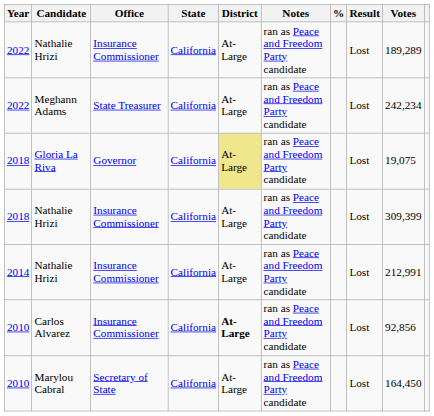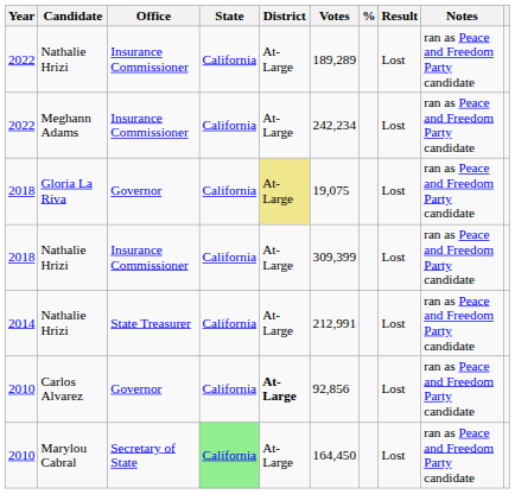 <table class="wikitable sortable" style="font-size:100%">
 <tr>
 <th>Year</th>
 <th>Candidate</th>
 <th>Office</th>
 <th>State</th>
 <th>District</th>
-<th>Notes</th>
+<th>Votes</th>
 <th>%</th>
 <th>Result</th>
-<th>Votes</th>
+<th>Notes</th>
 <th></th>
 </tr>
 <tr>
 <td><a href='#'>2022</a></td>
 <td>Nathalie Hrizi</td>
 <td><a href='#'>Insurance Commissioner</a></td>
 <td><a href='#'>California</a></td>
 <td>At-Large</td>
-<td>ran as <a href='#'>Peace and Freedom Party</a> candidate</td>
+<td>189,289</td>
 <td></td>
 <td> Lost</td>
-<td>189,289</td>
+<td>ran as <a href='#'>Peace and Freedom Party</a> candidate</td>
 <td></td>
 </tr>
 <tr>
 <td><a href='#'>2022</a></td>
 <td>Meghann Adams</td>
-<td><a href='#'>State Treasurer</a></td>
+<td><a href='#'>Insurance Commissioner</a></td>
 <td><a href='#'>California</a></td>
 <td>At-Large</td>
-<td>ran as <a href='#'>Peace and Freedom Party</a> candidate</td>
+<td>242,234</td>
 <td></td>
 <td> Lost</td>
-<td>242,234</td>
+<td>ran as <a href='#'>Peace and Freedom Party</a> candidate</td>
 <td></td>
 </tr>
 <tr>
 <td><a href='#'>2018</a></td>
 <td><a href='#'>Gloria La Riva</a></td>
 <td><a href='#'>Governor</a></td>
 <td><a href='#'>California</a></td>
 <td style="background: khaki;">At-Large</td>
-<td>ran as <a href='#'>Peace and Freedom Party</a> candidate</td>
+<td>19,075</td>
 <td></td>
 <td> Lost</td>
-<td>19,075</td>
+<td>ran as <a href='#'>Peace and Freedom Party</a> candidate</td>
 <td></td>
 </tr>
 <tr>
 <td><a href='#'>2018</a></td>
 <td>Nathalie Hrizi</td>
 <td><a href='#'>Insurance Commissioner</a></td>
 <td><a href='#'>California</a></td>
 <td>At-Large</td>
-<td>ran as <a href='#'>Peace and Freedom Party</a> candidate</td>
+<td>309,399</td>
 <td></td>
 <td> Lost</td>
-<td>309,399</td>
+<td>ran as <a href='#'>Peace and Freedom Party</a> candidate</td>
 <td></td>
 </tr>
 <tr>
 <td><a href='#'>2014</a></td>
 <td>Nathalie Hrizi</td>
-<td><a href='#'>Insurance Commissioner</a></td>
+<td><a href='#'>State Treasurer</a></td>
 <td><a href='#'>California</a></td>
 <td>At-Large</td>
-<td>ran as <a href='#'>Peace and Freedom Party</a> candidate</td>
+<td>212,991</td>
 <td></td>
 <td> Lost</td>
-<td>212,991</td>
+<td>ran as <a href='#'>Peace and Freedom Party</a> candidate</td>
 <td></td>
 </tr>
 <tr>
 <td><a href='#'>2010</a></td>
 <td>Carlos Alvarez</td>
-<td><a href='#'>Insurance Commissioner</a></td>
+<td><a href='#'>Governor</a></td>
 <td><a href='#'>California</a></td>
 <td><strong>At-Large</strong></td>
-<td>ran as <a href='#'>Peace and Freedom Party</a> candidate</td>
+<td>92,856</td>
 <td></td>
 <td> Lost</td>
-<td>92,856</td>
+<td>ran as <a href='#'>Peace and Freedom Party</a> candidate</td>
 <td></td>
 </tr>
 <tr>
 <td><a href='#'>2010</a></td>
 <td>Marylou Cabral</td>
 <td><a href='#'>Secretary of State</a></td>
-<td><a href='#'>California</a></td>
+<td style="background: lightgreen;"><a href='#'>California</a></td>
 <td>At-Large</td>
-<td>ran as <a href='#'>Peace and Freedom Party</a> candidate</td>
+<td>164,450</td>
 <td></td>
 <td> Lost</td>
-<td>164,450</td>
+<td>ran as <a href='#'>Peace and Freedom Party</a> candidate</td>
 <td></td>
 </tr>
 </table>
